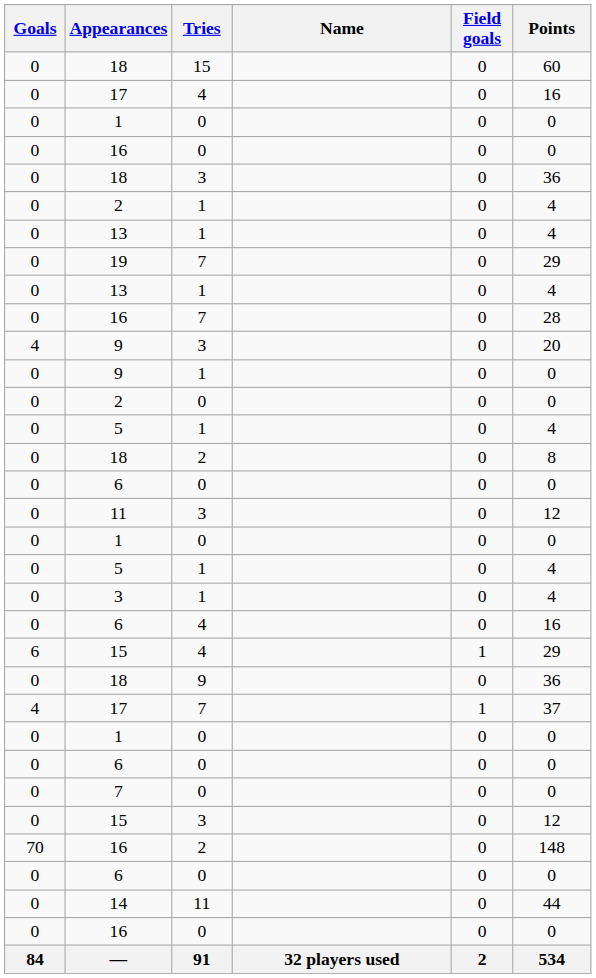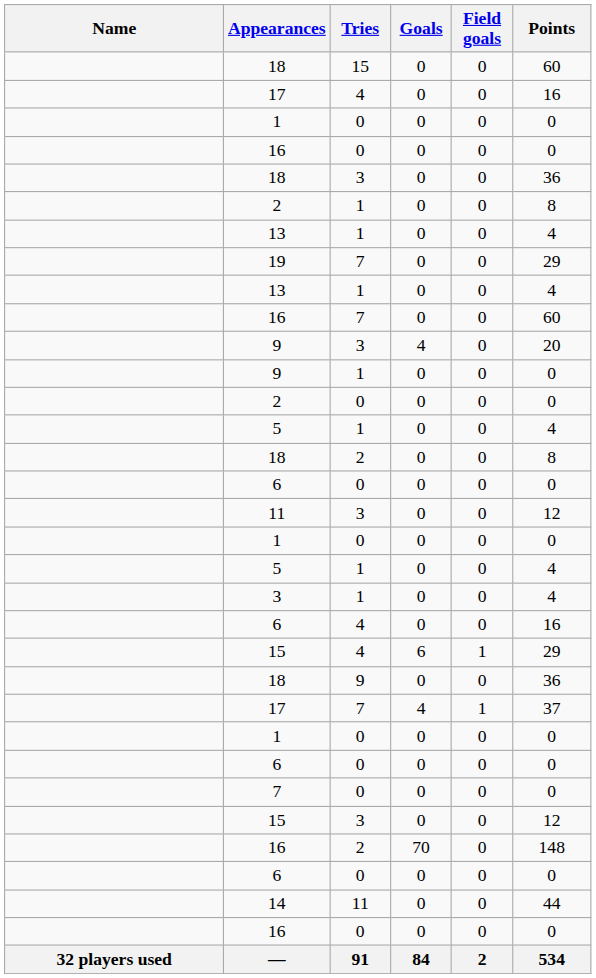 <table class="wikitable sortable" style="text-align: center;">
 <tr>
-<th style="width:3em"><a href='#'>Goals</a></th>
+<th style="width:12em">Name</th>
 <th><a href='#'>Appearances</a></th>
 <th style="width:3em"><a href='#'>Tries</a></th>
-<th style="width:12em">Name</th>
+<th style="width:3em"><a href='#'>Goals</a></th>
 <th style="width:3em"><a href='#'>Field goals</a></th>
 <th style="width:4em">Points</th>
 </tr>
 <tr>
-<td>0</td>
+<td style="text-align:left;"></td>
 <td>18</td>
 <td>15</td>
-<td style="text-align:left;"></td>
+<td>0</td>
 <td>0</td>
 <td>60</td>
 </tr>
 <tr>
-<td>0</td>
+<td style="text-align:left;"></td>
 <td>17</td>
 <td>4</td>
-<td style="text-align:left;"></td>
+<td>0</td>
 <td>0</td>
 <td>16</td>
 </tr>
 <tr>
-<td>0</td>
+<td style="text-align:left;"></td>
 <td>1</td>
 <td>0</td>
-<td style="text-align:left;"></td>
+<td>0</td>
 <td>0</td>
 <td>0</td>
 </tr>
 <tr>
-<td>0</td>
+<td style="text-align:left;"></td>
 <td>16</td>
 <td>0</td>
-<td style="text-align:left;"></td>
+<td>0</td>
 <td>0</td>
 <td>0</td>
 </tr>
 <tr>
-<td>0</td>
+<td style="text-align:left;"></td>
 <td>18</td>
 <td>3</td>
-<td style="text-align:left;"></td>
+<td>0</td>
 <td>0</td>
 <td>36</td>
 </tr>
 <tr>
-<td>0</td>
+<td style="text-align:left;"></td>
 <td>2</td>
 <td>1</td>
+<td>0</td>
+<td>0</td>
+<td>8</td>
+</tr>
+<tr>
 <td style="text-align:left;"></td>
+<td>13</td>
+<td>1</td>
+<td>0</td>
 <td>0</td>
 <td>4</td>
 </tr>
 <tr>
+<td style="text-align:left;"></td>
+<td>19</td>
+<td>7</td>
 <td>0</td>
+<td>0</td>
+<td>29</td>
+</tr>
+<tr>
+<td style="text-align:left;"></td>
 <td>13</td>
 <td>1</td>
-<td style="text-align:left;"></td>
+<td>0</td>
 <td>0</td>
 <td>4</td>
 </tr>
 <tr>
+<td style="text-align:left;"></td>
+<td>16</td>
+<td>7</td>
 <td>0</td>
-<td>19</td>
-<td>7</td>
-<td style="text-align:left;"></td>
 <td>0</td>
-<td>29</td>
+<td>60</td>
 </tr>
 <tr>
+<td style="text-align:left;"></td>
+<td>9</td>
+<td>3</td>
+<td>4</td>
 <td>0</td>
-<td>13</td>
+<td>20</td>
+</tr>
+<tr>
+<td style="text-align:left;"></td>
+<td>9</td>
 <td>1</td>
+<td>0</td>
+<td>0</td>
+<td>0</td>
+</tr>
+<tr>
 <td style="text-align:left;"></td>
+<td>2</td>
+<td>0</td>
+<td>0</td>
+<td>0</td>
+<td>0</td>
+</tr>
+<tr>
+<td style="text-align:left;"></td>
+<td>5</td>
+<td>1</td>
+<td>0</td>
 <td>0</td>
 <td>4</td>
 </tr>
 <tr>
+<td style="text-align:left;"></td>
+<td>18</td>
+<td>2</td>
 <td>0</td>
-<td>16</td>
-<td>7</td>
-<td style="text-align:left;"></td>
 <td>0</td>
-<td>28</td>
+<td>8</td>
 </tr>
 <tr>
-<td>4</td>
-<td>9</td>
-<td>3</td>
 <td style="text-align:left;"></td>
+<td>6</td>
 <td>0</td>
-<td>20</td>
-</tr>
-<tr>
 <td>0</td>
-<td>9</td>
-<td>1</td>
-<td style="text-align:left;"></td>
 <td>0</td>
 <td>0</td>
 </tr>
 <tr>
+<td style="text-align:left;"></td>
+<td>11</td>
+<td>3</td>
 <td>0</td>
-<td>2</td>
 <td>0</td>
+<td>12</td>
+</tr>
+<tr>
 <td style="text-align:left;"></td>
+<td>1</td>
+<td>0</td>
+<td>0</td>
 <td>0</td>
 <td>0</td>
 </tr>
 <tr>
-<td>0</td>
+<td style="text-align:left;"></td>
 <td>5</td>
 <td>1</td>
-<td style="text-align:left;"></td>
+<td>0</td>
 <td>0</td>
 <td>4</td>
 </tr>
 <tr>
+<td style="text-align:left;"></td>
+<td>3</td>
+<td>1</td>
 <td>0</td>
-<td>18</td>
-<td>2</td>
-<td style="text-align:left;"></td>
 <td>0</td>
-<td>8</td>
+<td>4</td>
 </tr>
 <tr>
+<td style="text-align:left;"></td>
+<td>6</td>
+<td>4</td>
 <td>0</td>
+<td>0</td>
+<td>16</td>
+</tr>
+<tr>
+<td style="text-align:left;"></td>
+<td>15</td>
+<td>4</td>
 <td>6</td>
+<td>1</td>
+<td>29</td>
+</tr>
+<tr>
+<td style="text-align:left;"></td>
+<td>18</td>
+<td>9</td>
 <td>0</td>
+<td>0</td>
+<td>36</td>
+</tr>
+<tr>
 <td style="text-align:left;"></td>
+<td>17</td>
+<td>7</td>
+<td>4</td>
+<td>1</td>
+<td>37</td>
+</tr>
+<tr>
+<td style="text-align:left;"></td>
+<td>1</td>
+<td>0</td>
+<td>0</td>
 <td>0</td>
 <td>0</td>
 </tr>
 <tr>
+<td style="text-align:left;"></td>
+<td>6</td>
 <td>0</td>
-<td>11</td>
+<td>0</td>
+<td>0</td>
+<td>0</td>
+</tr>
+<tr>
+<td style="text-align:left;"></td>
+<td>7</td>
+<td>0</td>
+<td>0</td>
+<td>0</td>
+<td>0</td>
+</tr>
+<tr>
+<td style="text-align:left;"></td>
+<td>15</td>
 <td>3</td>
-<td style="text-align:left;"></td>
+<td>0</td>
 <td>0</td>
 <td>12</td>
 </tr>
 <tr>
+<td style="text-align:left;"></td>
+<td>16</td>
+<td>2</td>
+<td>70</td>
 <td>0</td>
-<td>1</td>
+<td>148</td>
+</tr>
+<tr>
+<td style="text-align:left;"></td>
+<td>6</td>
 <td>0</td>
-<td style="text-align:left;"></td>
+<td>0</td>
 <td>0</td>
 <td>0</td>
 </tr>
 <tr>
-<td>0</td>
-<td>5</td>
-<td>1</td>
 <td style="text-align:left;"></td>
-<td>0</td>
-<td>4</td>
-</tr>
-<tr>
-<td>0</td>
-<td>3</td>
-<td>1</td>
-<td style="text-align:left;"></td>
-<td>0</td>
-<td>4</td>
-</tr>
-<tr>
-<td>0</td>
-<td>6</td>
-<td>4</td>
-<td style="text-align:left;"></td>
-<td>0</td>
-<td>16</td>
-</tr>
-<tr>
-<td>6</td>
-<td>15</td>
-<td>4</td>
-<td style="text-align:left;"></td>
-<td>1</td>
-<td>29</td>
-</tr>
-<tr>
-<td>0</td>
-<td>18</td>
-<td>9</td>
-<td style="text-align:left;"></td>
-<td>0</td>
-<td>36</td>
-</tr>
-<tr>
-<td>4</td>
-<td>17</td>
-<td>7</td>
-<td style="text-align:left;"></td>
-<td>1</td>
-<td>37</td>
-</tr>
-<tr>
-<td>0</td>
-<td>1</td>
-<td>0</td>
-<td style="text-align:left;"></td>
-<td>0</td>
-<td>0</td>
-</tr>
-<tr>
-<td>0</td>
-<td>6</td>
-<td>0</td>
-<td style="text-align:left;"></td>
-<td>0</td>
-<td>0</td>
-</tr>
-<tr>
-<td>0</td>
-<td>7</td>
-<td>0</td>
-<td style="text-align:left;"></td>
-<td>0</td>
-<td>0</td>
-</tr>
-<tr>
-<td>0</td>
-<td>15</td>
-<td>3</td>
-<td style="text-align:left;"></td>
-<td>0</td>
-<td>12</td>
-</tr>
-<tr>
-<td>70</td>
-<td>16</td>
-<td>2</td>
-<td style="text-align:left;"></td>
-<td>0</td>
-<td>148</td>
-</tr>
-<tr>
-<td>0</td>
-<td>6</td>
-<td>0</td>
-<td style="text-align:left;"></td>
-<td>0</td>
-<td>0</td>
-</tr>
-<tr>
-<td>0</td>
 <td>14</td>
 <td>11</td>
-<td style="text-align:left;"></td>
+<td>0</td>
 <td>0</td>
 <td>44</td>
 </tr>
 <tr>
-<td>0</td>
+<td style="text-align:left;"></td>
 <td>16</td>
 <td>0</td>
-<td style="text-align:left;"></td>
+<td>0</td>
 <td>0</td>
 <td>0</td>
 </tr>
 <tr class="sortbottom">
-<th>84</th>
+<th>32 players used</th>
 <th>—</th>
 <th>91</th>
-<th>32 players used</th>
+<th>84</th>
 <th>2</th>
 <th>534</th>
 </tr>
 </table>
